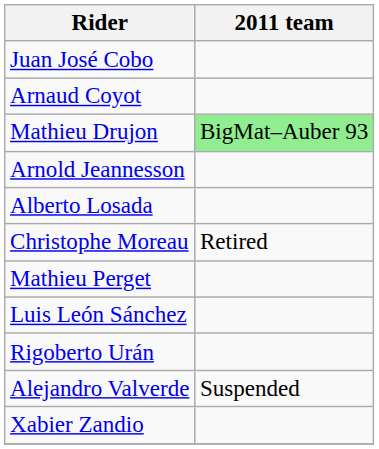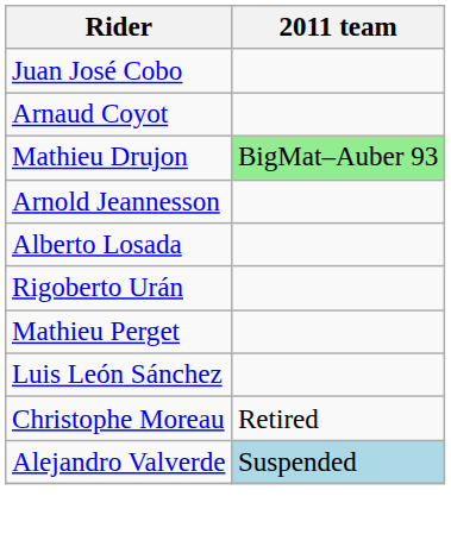 <table class="wikitable">
 <tr>
 <th>Rider</th>
 <th>2011 team</th>
 </tr>
 <tr>
 <td><a href='#'>Juan José Cobo</a></td>
 <td></td>
 </tr>
 <tr>
 <td><a href='#'>Arnaud Coyot</a></td>
 <td></td>
 </tr>
 <tr>
 <td><a href='#'>Mathieu Drujon</a></td>
 <td style="background: lightgreen;">BigMat–Auber 93</td>
 </tr>
 <tr>
 <td><a href='#'>Arnold Jeannesson</a></td>
 <td></td>
 </tr>
 <tr>
 <td><a href='#'>Alberto Losada</a></td>
 <td></td>
 </tr>
 <tr>
-<td><a href='#'>Christophe Moreau</a></td>
-<td>Retired</td>
+<td><a href='#'>Rigoberto Urán</a></td>
+<td></td>
 </tr>
 <tr>
 <td><a href='#'>Mathieu Perget</a></td>
 <td></td>
 </tr>
 <tr>
 <td><a href='#'>Luis León Sánchez</a></td>
 <td></td>
 </tr>
 <tr>
-<td><a href='#'>Rigoberto Urán</a></td>
-<td></td>
+<td><a href='#'>Christophe Moreau</a></td>
+<td>Retired</td>
 </tr>
 <tr>
 <td><a href='#'>Alejandro Valverde</a></td>
-<td>Suspended</td>
-</tr>
-<tr>
-<td><a href='#'>Xabier Zandio</a></td>
-<td></td>
+<td style="background: lightblue;">Suspended</td>
 </tr>
 <tr>
 </tr>
 </table>
